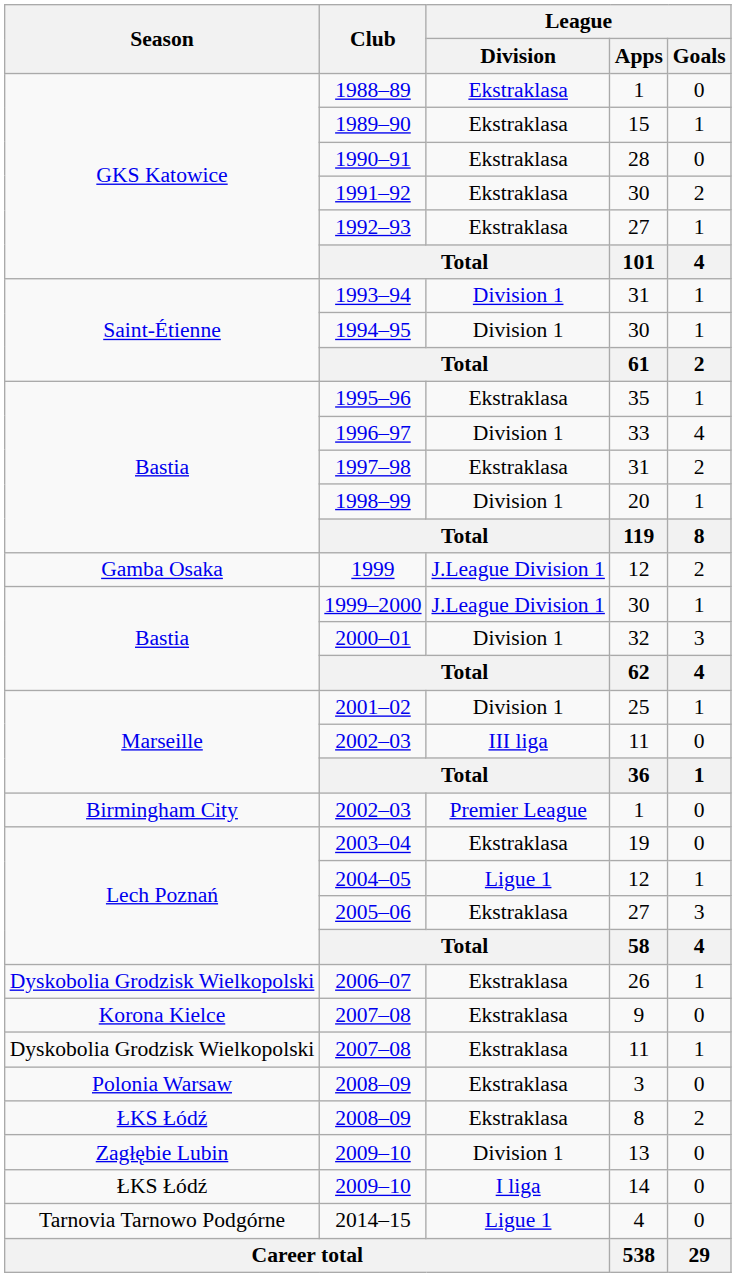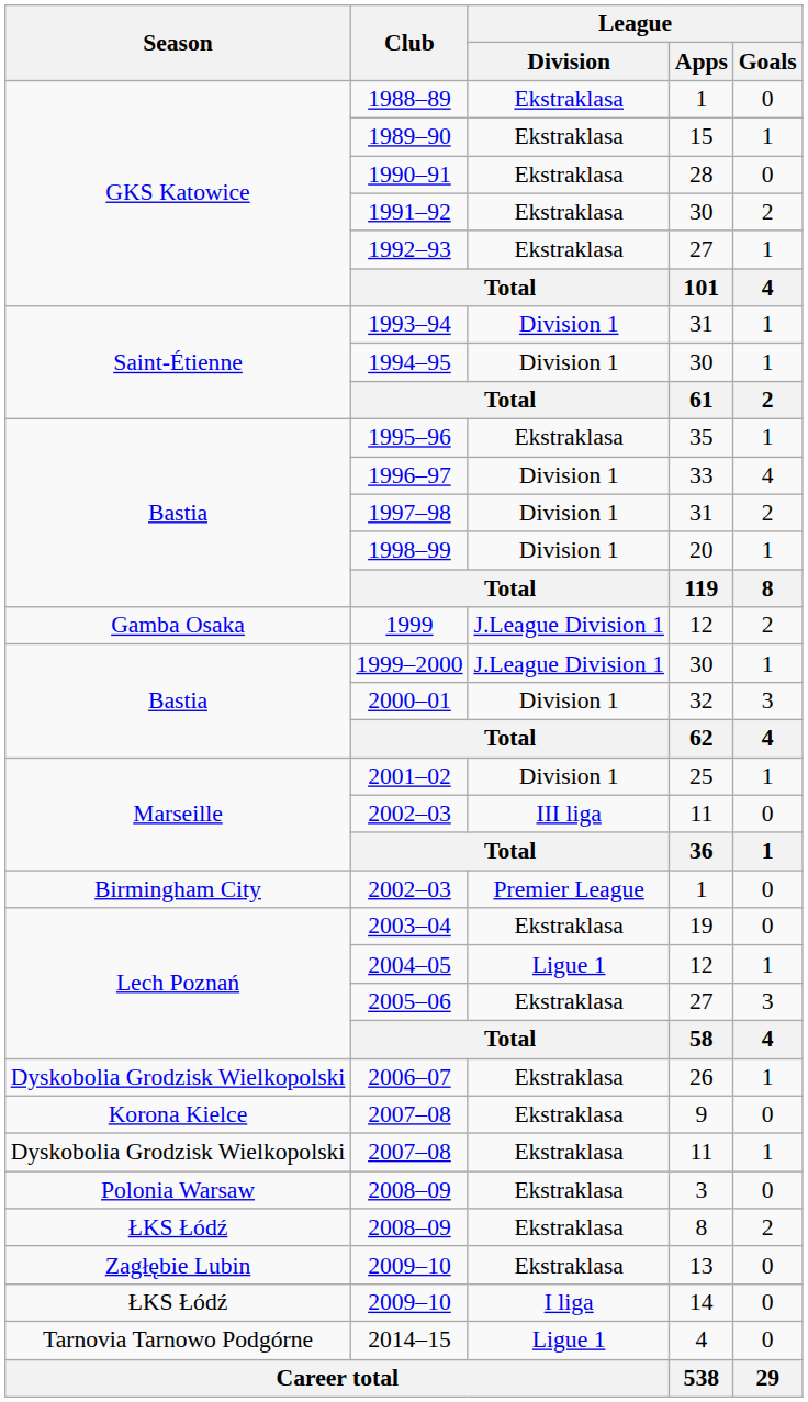 <table class="wikitable" style="text-align:center">
 <tr>
 <th rowspan="2">Season</th>
 <th rowspan="2">Club</th>
 <th colspan="3">League</th>
 </tr>
 <tr>
 <th>Division</th>
 <th>Apps</th>
 <th>Goals</th>
 </tr>
 <tr>
 <td rowspan="6"><a href='#'>GKS Katowice</a></td>
 <td><a href='#'>1988–89</a></td>
 <td><a href='#'>Ekstraklasa</a></td>
 <td>1</td>
 <td>0</td>
 </tr>
 <tr>
 <td><a href='#'>1989–90</a></td>
 <td>Ekstraklasa</td>
 <td>15</td>
 <td>1</td>
 </tr>
 <tr>
 <td><a href='#'>1990–91</a></td>
 <td>Ekstraklasa</td>
 <td>28</td>
 <td>0</td>
 </tr>
 <tr>
 <td><a href='#'>1991–92</a></td>
 <td>Ekstraklasa</td>
 <td>30</td>
 <td>2</td>
 </tr>
 <tr>
 <td><a href='#'>1992–93</a></td>
 <td>Ekstraklasa</td>
 <td>27</td>
 <td>1</td>
 </tr>
 <tr>
 <th colspan="2">Total</th>
 <th>101</th>
 <th>4</th>
 </tr>
 <tr>
 <td rowspan="3"><a href='#'>Saint-Étienne</a></td>
 <td><a href='#'>1993–94</a></td>
 <td><a href='#'>Division 1</a></td>
 <td>31</td>
 <td>1</td>
 </tr>
 <tr>
 <td><a href='#'>1994–95</a></td>
 <td>Division 1</td>
 <td>30</td>
 <td>1</td>
 </tr>
 <tr>
 <th colspan="2">Total</th>
 <th>61</th>
 <th>2</th>
 </tr>
 <tr>
 <td rowspan="5"><a href='#'>Bastia</a></td>
 <td><a href='#'>1995–96</a></td>
 <td>Ekstraklasa</td>
 <td>35</td>
 <td>1</td>
 </tr>
 <tr>
 <td><a href='#'>1996–97</a></td>
 <td>Division 1</td>
 <td>33</td>
 <td>4</td>
 </tr>
 <tr>
 <td><a href='#'>1997–98</a></td>
-<td>Ekstraklasa</td>
+<td>Division 1</td>
 <td>31</td>
 <td>2</td>
 </tr>
 <tr>
 <td><a href='#'>1998–99</a></td>
 <td>Division 1</td>
 <td>20</td>
 <td>1</td>
 </tr>
 <tr>
 <th colspan="2">Total</th>
 <th>119</th>
 <th>8</th>
 </tr>
 <tr>
 <td><a href='#'>Gamba Osaka</a></td>
 <td><a href='#'>1999</a></td>
 <td><a href='#'>J.League Division 1</a></td>
 <td>12</td>
 <td>2</td>
 </tr>
 <tr>
 <td rowspan="3"><a href='#'>Bastia</a></td>
 <td><a href='#'>1999–2000</a></td>
 <td><a href='#'>J.League Division 1</a></td>
 <td>30</td>
 <td>1</td>
 </tr>
 <tr>
 <td><a href='#'>2000–01</a></td>
 <td>Division 1</td>
 <td>32</td>
 <td>3</td>
 </tr>
 <tr>
 <th colspan="2">Total</th>
 <th>62</th>
 <th>4</th>
 </tr>
 <tr>
 <td rowspan="3"><a href='#'>Marseille</a></td>
 <td><a href='#'>2001–02</a></td>
 <td>Division 1</td>
 <td>25</td>
 <td>1</td>
 </tr>
 <tr>
 <td><a href='#'>2002–03</a></td>
 <td><a href='#'>III liga</a></td>
 <td>11</td>
 <td>0</td>
 </tr>
 <tr>
 <th colspan="2">Total</th>
 <th>36</th>
 <th>1</th>
 </tr>
 <tr>
 <td><a href='#'>Birmingham City</a></td>
 <td><a href='#'>2002–03</a></td>
 <td><a href='#'>Premier League</a></td>
 <td>1</td>
 <td>0</td>
 </tr>
 <tr>
 <td rowspan="4"><a href='#'>Lech Poznań</a></td>
 <td><a href='#'>2003–04</a></td>
 <td>Ekstraklasa</td>
 <td>19</td>
 <td>0</td>
 </tr>
 <tr>
 <td><a href='#'>2004–05</a></td>
 <td><a href='#'>Ligue 1</a></td>
 <td>12</td>
 <td>1</td>
 </tr>
 <tr>
 <td><a href='#'>2005–06</a></td>
 <td>Ekstraklasa</td>
 <td>27</td>
 <td>3</td>
 </tr>
 <tr>
 <th colspan="2">Total</th>
 <th>58</th>
 <th>4</th>
 </tr>
 <tr>
 <td><a href='#'>Dyskobolia Grodzisk Wielkopolski</a></td>
 <td><a href='#'>2006–07</a></td>
 <td>Ekstraklasa</td>
 <td>26</td>
 <td>1</td>
 </tr>
 <tr>
 <td><a href='#'>Korona Kielce</a></td>
 <td><a href='#'>2007–08</a></td>
 <td>Ekstraklasa</td>
 <td>9</td>
 <td>0</td>
 </tr>
 <tr>
 <td>Dyskobolia Grodzisk Wielkopolski</td>
 <td><a href='#'>2007–08</a></td>
 <td>Ekstraklasa</td>
 <td>11</td>
 <td>1</td>
 </tr>
 <tr>
 <td><a href='#'>Polonia Warsaw</a></td>
 <td><a href='#'>2008–09</a></td>
 <td>Ekstraklasa</td>
 <td>3</td>
 <td>0</td>
 </tr>
 <tr>
 <td><a href='#'>ŁKS Łódź</a></td>
 <td><a href='#'>2008–09</a></td>
 <td>Ekstraklasa</td>
 <td>8</td>
 <td>2</td>
 </tr>
 <tr>
 <td><a href='#'>Zagłębie Lubin</a></td>
 <td><a href='#'>2009–10</a></td>
-<td>Division 1</td>
+<td>Ekstraklasa</td>
 <td>13</td>
 <td>0</td>
 </tr>
 <tr>
 <td>ŁKS Łódź</td>
 <td><a href='#'>2009–10</a></td>
 <td><a href='#'>I liga</a></td>
 <td>14</td>
 <td>0</td>
 </tr>
 <tr>
 <td>Tarnovia Tarnowo Podgórne</td>
 <td>2014–15</td>
 <td><a href='#'>Ligue 1</a></td>
 <td>4</td>
 <td>0</td>
 </tr>
 <tr>
 <th colspan="3">Career total</th>
 <th>538</th>
 <th>29</th>
 </tr>
 </table>
